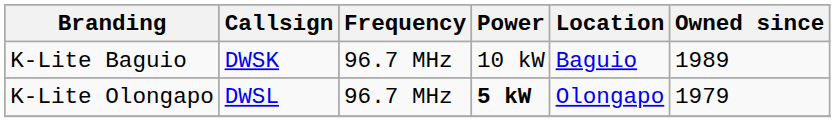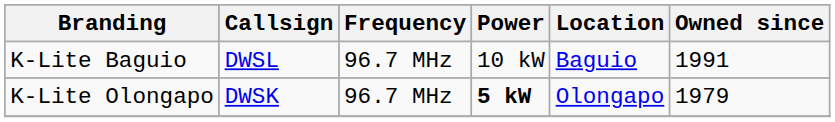 <table class="wikitable">
 <tr>
 <th>Branding</th>
 <th>Callsign</th>
 <th>Frequency</th>
 <th>Power</th>
 <th>Location</th>
 <th>Owned since</th>
 </tr>
 <tr>
 <td>K-Lite Baguio</td>
-<td><a href='#'>DWSK</a></td>
+<td><a href='#'>DWSL</a></td>
 <td>96.7 MHz</td>
 <td>10 kW</td>
 <td><a href='#'>Baguio</a></td>
-<td>1989</td>
+<td>1991</td>
 </tr>
 <tr>
 <td>K-Lite Olongapo</td>
-<td><a href='#'>DWSL</a></td>
+<td><a href='#'>DWSK</a></td>
 <td>96.7 MHz</td>
 <td><strong>5 kW</strong></td>
 <td><a href='#'>Olongapo</a></td>
 <td>1979</td>
 </tr>
 <tr>
 </tr>
 </table>
